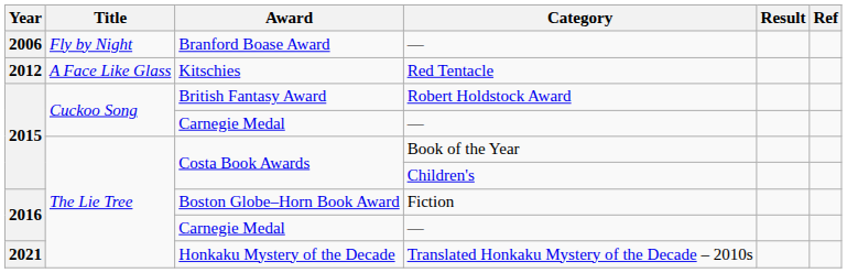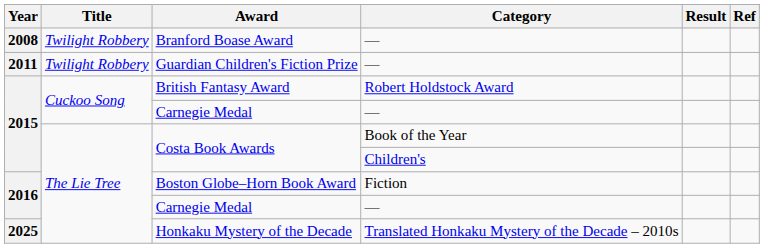 <table class="wikitable sortable">
 <tr>
 <th>Year</th>
 <th>Title</th>
 <th>Award</th>
 <th>Category</th>
 <th>Result</th>
 <th>Ref</th>
 </tr>
 <tr>
-<th>2006</th>
-<td><em><a href='#'>Fly by Night</a></em></td>
+<th>2008</th>
+<td><em><a href='#'>Twilight Robbery</a></em></td>
 <td><a href='#'>Branford Boase Award</a></td>
 <td>—</td>
 <td></td>
 <td></td>
 </tr>
 <tr>
-<th>2012</th>
-<td><em><a href='#'>A Face Like Glass</a></em></td>
-<td><a href='#'>Kitschies</a></td>
-<td><a href='#'>Red Tentacle</a></td>
+<th>2011</th>
+<td><em><a href='#'>Twilight Robbery</a></em></td>
+<td><a href='#'>Guardian Children's Fiction Prize</a></td>
+<td>—</td>
 <td></td>
 <td></td>
 </tr>
 <tr>
 <th rowspan="4">2015</th>
 <td rowspan="2"><em><a href='#'>Cuckoo Song</a></em></td>
 <td><a href='#'>British Fantasy Award</a></td>
 <td><a href='#'>Robert Holdstock Award</a></td>
 <td></td>
 <td></td>
 </tr>
 <tr>
 <td><a href='#'>Carnegie Medal</a></td>
 <td>—</td>
 <td></td>
 <td></td>
 </tr>
 <tr>
 <td rowspan="5"><em><a href='#'>The Lie Tree</a></em></td>
 <td rowspan="2"><a href='#'>Costa Book Awards</a></td>
 <td>Book of the Year</td>
 <td></td>
 <td></td>
 </tr>
 <tr>
 <td><a href='#'>Children's</a></td>
 <td></td>
 <td></td>
 </tr>
 <tr>
 <th rowspan="2">2016</th>
 <td><a href='#'>Boston Globe–Horn Book Award</a></td>
 <td>Fiction</td>
 <td></td>
 <td></td>
 </tr>
 <tr>
 <td><a href='#'>Carnegie Medal</a></td>
 <td>—</td>
 <td></td>
 <td></td>
 </tr>
 <tr>
-<th>2021</th>
+<th>2025</th>
 <td><a href='#'>Honkaku Mystery of the Decade</a></td>
 <td><a href='#'>Translated Honkaku Mystery of the Decade</a> – 2010s</td>
 <td></td>
 <td></td>
 </tr>
 </table>
